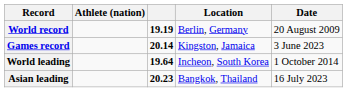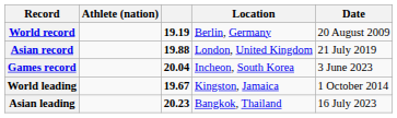 <table class="wikitable">
 <tr>
 <th scope="col">Record</th>
 <th scope="col">Athlete (nation)</th>
 <th scope="col"></th>
 <th scope="col">Location</th>
 <th scope="col">Date</th>
 </tr>
 <tr>
 <th scope="row"><a href='#'>World record</a></th>
 <td></td>
 <td align="center"><strong>19.19</strong></td>
 <td><a href='#'>Berlin</a>, <a href='#'>Germany</a></td>
 <td>20 August 2009</td>
 </tr>
 <tr>
+<th scope="row"><a href='#'>Asian record</a></th>
+<td></td>
+<td align="center"><strong>19.88</strong></td>
+<td><a href='#'>London</a>, <a href='#'>United Kingdom</a></td>
+<td>21 July 2019</td>
+</tr>
+<tr>
 <th><a href='#'>Games record</a></th>
 <td></td>
-<td align="center"><strong>20.14</strong></td>
-<td><a href='#'>Kingston</a>, <a href='#'>Jamaica</a></td>
+<td align="center"><strong>20.04</strong></td>
+<td><a href='#'>Incheon</a>, <a href='#'>South Korea</a></td>
 <td>3 June 2023</td>
 </tr>
 <tr>
 <th scope="row">World leading</th>
 <td></td>
-<td align="center"><strong>19.64</strong></td>
-<td><a href='#'>Incheon</a>, <a href='#'>South Korea</a></td>
+<td align="center"><strong>19.67</strong></td>
+<td><a href='#'>Kingston</a>, <a href='#'>Jamaica</a></td>
 <td>1 October 2014</td>
 </tr>
 <tr>
 <th scope="row">Asian leading</th>
 <td></td>
 <td align="center"><strong>20.23</strong></td>
 <td><a href='#'>Bangkok</a>, <a href='#'>Thailand</a></td>
 <td>16 July 2023</td>
 </tr>
 </table>
